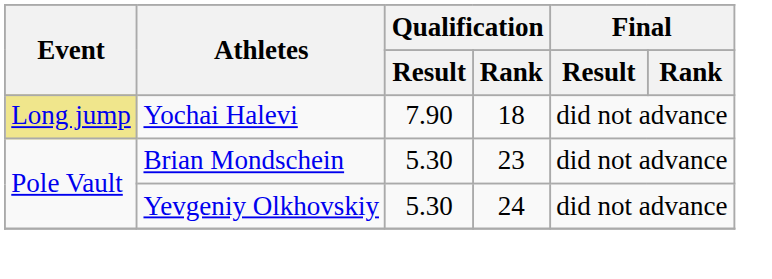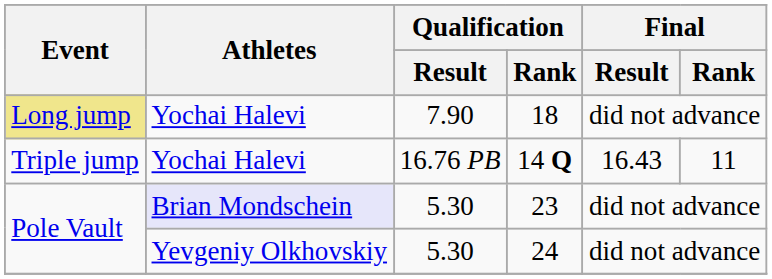 <table class="wikitable" border="1" style="font-size:90%">
 <tr>
 <th rowspan="2">Event</th>
 <th rowspan="2">Athletes</th>
 <th colspan="2">Qualification</th>
 <th colspan="2">Final</th>
 </tr>
 <tr>
 <th>Result</th>
 <th>Rank</th>
 <th>Result</th>
 <th>Rank</th>
 </tr>
 <tr>
 <td style="background: khaki;"><a href='#'>Long jump</a></td>
 <td><a href='#'>Yochai Halevi</a></td>
 <td align=center>7.90</td>
 <td align=center>18</td>
 <td align=center colspan=2>did not advance</td>
 </tr>
 <tr>
+<td rowspan="1"><a href='#'>Triple jump</a></td>
+<td><a href='#'>Yochai Halevi</a></td>
+<td align=center>16.76 <em>PB</em></td>
+<td align=center>14 <strong>Q</strong></td>
+<td align=center>16.43</td>
+<td align=center>11</td>
+</tr>
+<tr>
 <td rowspan="2"><a href='#'>Pole Vault</a></td>
-<td><a href='#'>Brian Mondschein</a></td>
+<td style="background: lavender;"><a href='#'>Brian Mondschein</a></td>
 <td align=center>5.30</td>
 <td align=center>23</td>
 <td align=center colspan=2>did not advance</td>
 </tr>
 <tr>
 <td><a href='#'>Yevgeniy Olkhovskiy</a></td>
 <td align=center>5.30</td>
 <td align=center>24</td>
 <td align=center colspan=2>did not advance</td>
 </tr>
 <tr>
 </tr>
 </table>
